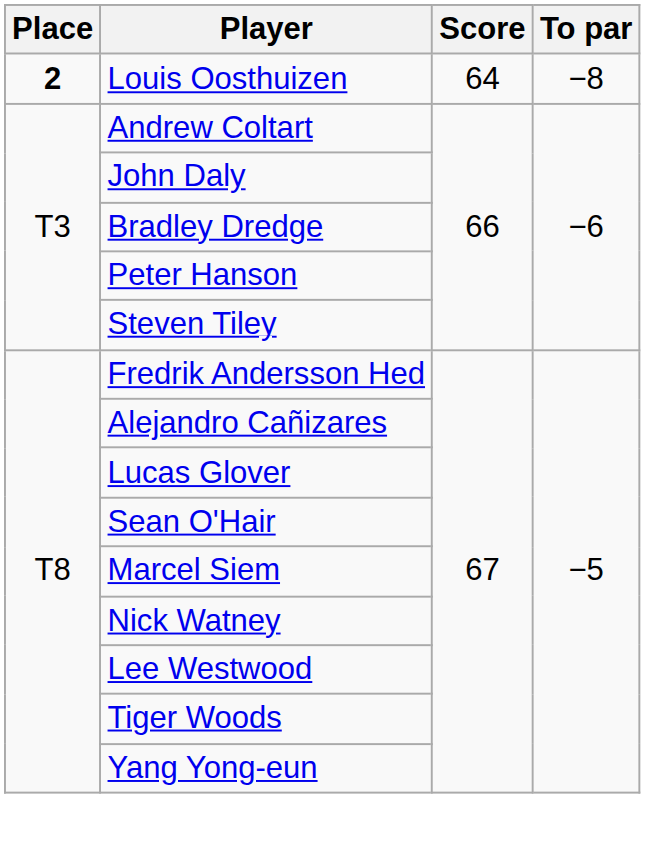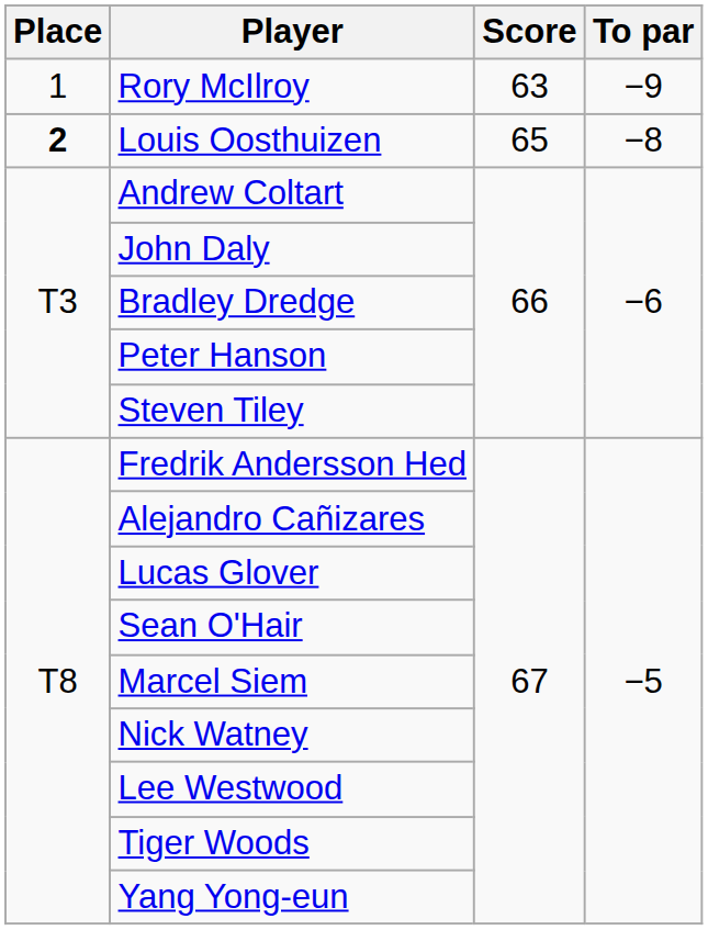 <table class="wikitable">
 <tr>
 <th>Place</th>
 <th>Player</th>
 <th>Score</th>
 <th>To par</th>
 </tr>
 <tr>
+<td align=center>1</td>
+<td> <a href='#'>Rory McIlroy</a></td>
+<td align=center>63</td>
+<td align=center>−9</td>
+</tr>
+<tr>
 <td align=center><strong>2</strong></td>
 <td> <a href='#'>Louis Oosthuizen</a></td>
-<td align=center>64</td>
+<td align=center>65</td>
 <td align=center>−8</td>
 </tr>
 <tr>
 <td rowspan="5" align=center>T3</td>
 <td> <a href='#'>Andrew Coltart</a></td>
 <td rowspan="5" align=center>66</td>
 <td rowspan="5" align=center>−6</td>
 </tr>
 <tr>
 <td> <a href='#'>John Daly</a></td>
 </tr>
 <tr>
 <td> <a href='#'>Bradley Dredge</a></td>
 </tr>
 <tr>
 <td> <a href='#'>Peter Hanson</a></td>
 </tr>
 <tr>
 <td> <a href='#'>Steven Tiley</a></td>
 </tr>
 <tr>
 <td rowspan="9" align=center>T8</td>
 <td> <a href='#'>Fredrik Andersson Hed</a></td>
 <td rowspan="9" align=center>67</td>
 <td rowspan="9" align=center>−5</td>
 </tr>
 <tr>
 <td> <a href='#'>Alejandro Cañizares</a></td>
 </tr>
 <tr>
 <td> <a href='#'>Lucas Glover</a></td>
 </tr>
 <tr>
 <td> <a href='#'>Sean O'Hair</a></td>
 </tr>
 <tr>
 <td> <a href='#'>Marcel Siem</a></td>
 </tr>
 <tr>
 <td> <a href='#'>Nick Watney</a></td>
 </tr>
 <tr>
 <td> <a href='#'>Lee Westwood</a></td>
 </tr>
 <tr>
 <td> <a href='#'>Tiger Woods</a></td>
 </tr>
 <tr>
 <td> <a href='#'>Yang Yong-eun</a></td>
 </tr>
 </table>
